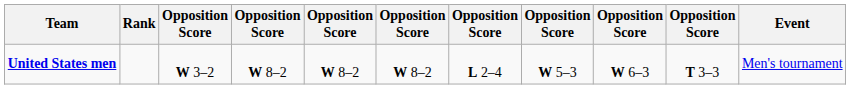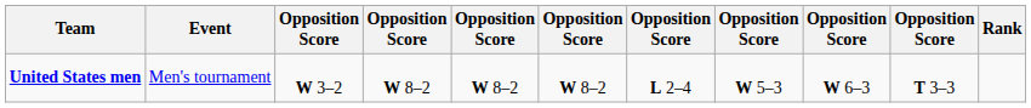 <table class=wikitable style=font-size:90%;text-align:center>
 <tr>
 <th>Team</th>
-<th>Rank</th>
+<th>Event</th>
 <th>Opposition<br>Score</th>
 <th>Opposition<br>Score</th>
 <th>Opposition<br>Score</th>
 <th>Opposition<br>Score</th>
 <th>Opposition<br>Score</th>
 <th>Opposition<br>Score</th>
 <th>Opposition<br>Score</th>
 <th>Opposition<br>Score</th>
-<th>Event</th>
+<th>Rank</th>
 </tr>
 <tr>
 <td align=left><strong><a href='#'>United States men</a></strong></td>
-<td></td>
+<td align=left><a href='#'>Men's tournament</a></td>
 <td><br><strong>W</strong> 3–2</td>
 <td><br><strong>W</strong> 8–2</td>
 <td><br><strong>W</strong> 8–2</td>
 <td><br><strong>W</strong> 8–2</td>
 <td><br><strong>L</strong> 2–4</td>
 <td><br><strong>W</strong> 5–3</td>
 <td><br><strong>W</strong> 6–3</td>
 <td><br><strong>T</strong> 3–3</td>
-<td align=left><a href='#'>Men's tournament</a></td>
+<td></td>
 </tr>
 </table>
